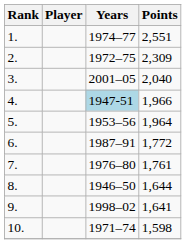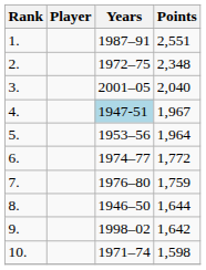 <table class="wikitable sortable">
 <tr>
 <th>Rank</th>
 <th>Player</th>
 <th>Years</th>
 <th>Points</th>
 </tr>
 <tr>
 <td>1.</td>
 <td></td>
-<td>1974–77</td>
+<td>1987–91</td>
 <td>2,551</td>
 </tr>
 <tr>
 <td>2.</td>
 <td></td>
 <td>1972–75</td>
-<td>2,309</td>
+<td>2,348</td>
 </tr>
 <tr>
 <td>3.</td>
 <td></td>
 <td>2001–05</td>
 <td>2,040</td>
 </tr>
 <tr>
 <td>4.</td>
 <td></td>
 <td style="background: lightblue;">1947-51</td>
-<td>1,966</td>
+<td>1,967</td>
 </tr>
 <tr>
 <td>5.</td>
 <td></td>
 <td>1953–56</td>
 <td>1,964</td>
 </tr>
 <tr>
 <td>6.</td>
 <td></td>
-<td>1987–91</td>
+<td>1974–77</td>
 <td>1,772</td>
 </tr>
 <tr>
 <td>7.</td>
 <td></td>
 <td>1976–80</td>
-<td>1,761</td>
+<td>1,759</td>
 </tr>
 <tr>
 <td>8.</td>
 <td></td>
 <td>1946–50</td>
 <td>1,644</td>
 </tr>
 <tr>
 <td>9.</td>
 <td></td>
 <td>1998–02</td>
-<td>1,641</td>
+<td>1,642</td>
 </tr>
 <tr>
 <td>10.</td>
 <td></td>
 <td>1971–74</td>
 <td>1,598</td>
 </tr>
 <tr>
 </tr>
 </table>
